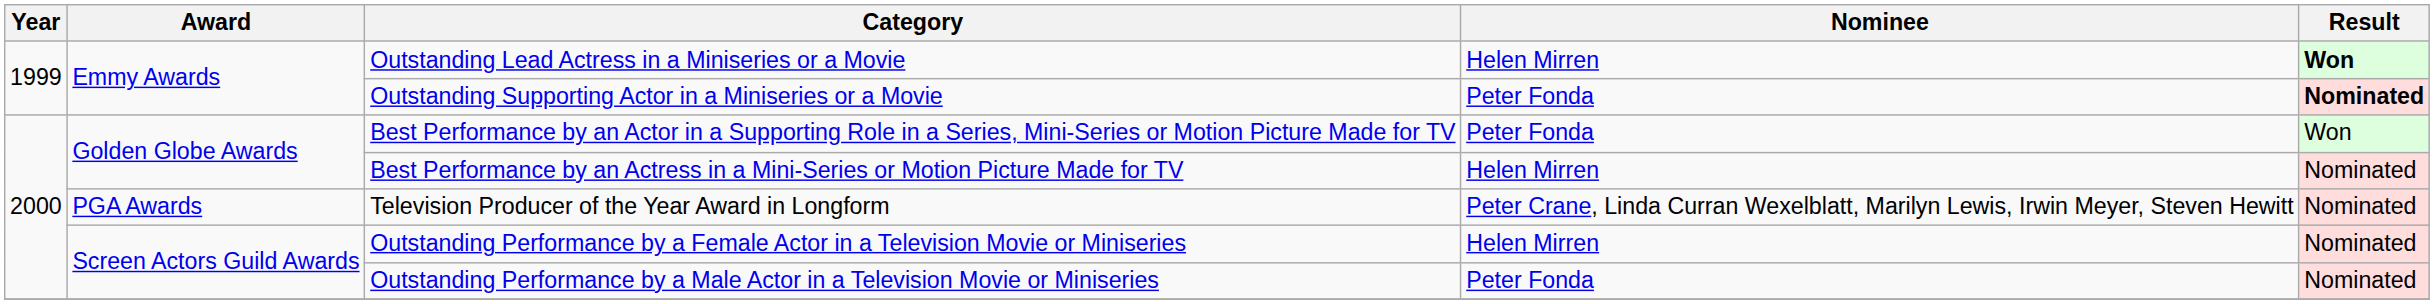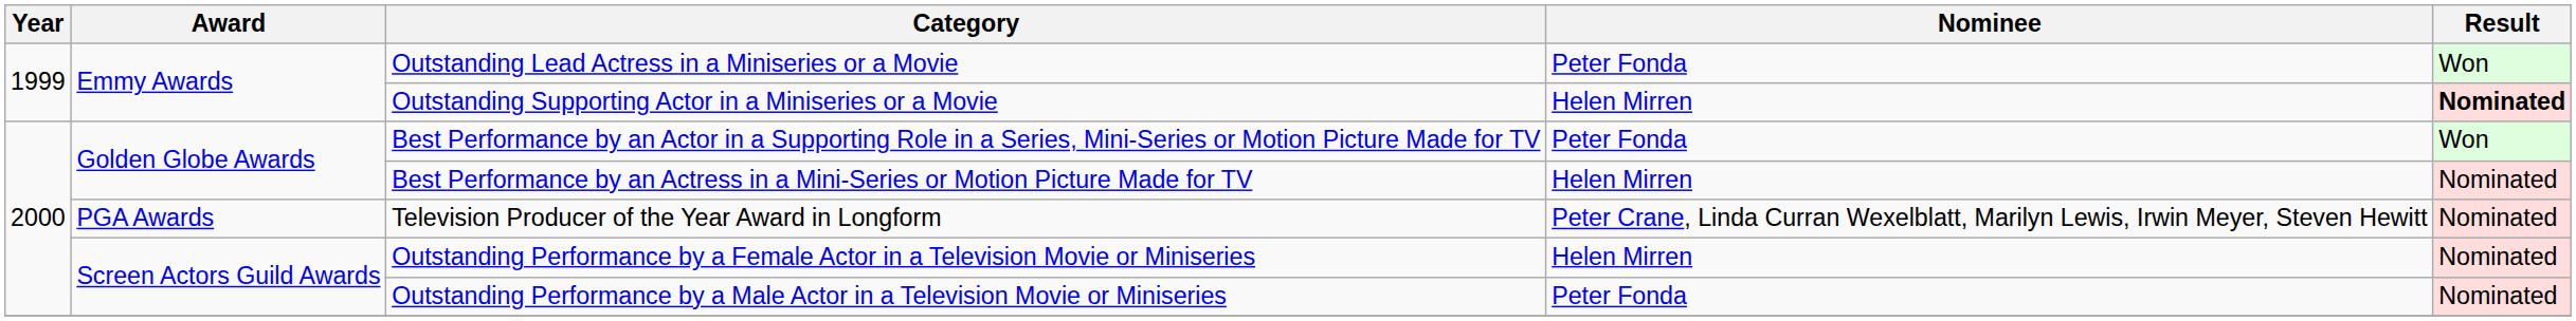 <table class="wikitable">
 <tr>
 <th>Year</th>
 <th>Award</th>
 <th>Category</th>
 <th>Nominee</th>
 <th>Result</th>
 </tr>
 <tr>
 <td rowspan="2">1999</td>
 <td rowspan="2"><a href='#'>Emmy Awards</a></td>
 <td><a href='#'>Outstanding Lead Actress in a Miniseries or a Movie</a></td>
-<td><a href='#'>Helen Mirren</a></td>
-<td bgcolor="#ddffdd"><strong>Won</strong></td>
+<td><a href='#'>Peter Fonda</a></td>
+<td bgcolor="#ddffdd">Won</td>
 </tr>
 <tr>
 <td><a href='#'>Outstanding Supporting Actor in a Miniseries or a Movie</a></td>
-<td><a href='#'>Peter Fonda</a></td>
+<td><a href='#'>Helen Mirren</a></td>
 <td style="background: #ffdddd"><strong>Nominated</strong></td>
 </tr>
 <tr>
 <td rowspan="5">2000</td>
 <td rowspan="2"><a href='#'>Golden Globe Awards</a></td>
 <td><a href='#'>Best Performance by an Actor in a Supporting Role in a Series, Mini-Series or Motion Picture Made for TV</a></td>
 <td><a href='#'>Peter Fonda</a></td>
 <td bgcolor="#ddffdd">Won</td>
 </tr>
 <tr>
 <td><a href='#'>Best Performance by an Actress in a Mini-Series or Motion Picture Made for TV</a></td>
 <td><a href='#'>Helen Mirren</a></td>
 <td style="background: #ffdddd">Nominated</td>
 </tr>
 <tr>
 <td><a href='#'>PGA Awards</a></td>
 <td>Television Producer of the Year Award in Longform</td>
 <td><a href='#'>Peter Crane</a>, Linda Curran Wexelblatt, Marilyn Lewis, Irwin Meyer, Steven Hewitt</td>
 <td style="background: #ffdddd">Nominated</td>
 </tr>
 <tr>
 <td rowspan="2"><a href='#'>Screen Actors Guild Awards</a></td>
 <td><a href='#'>Outstanding Performance by a Female Actor in a Television Movie or Miniseries</a></td>
 <td><a href='#'>Helen Mirren</a></td>
 <td style="background: #ffdddd">Nominated</td>
 </tr>
 <tr>
 <td><a href='#'>Outstanding Performance by a Male Actor in a Television Movie or Miniseries</a></td>
 <td><a href='#'>Peter Fonda</a></td>
 <td style="background: #ffdddd">Nominated</td>
 </tr>
 <tr>
 </tr>
 </table>
